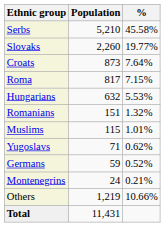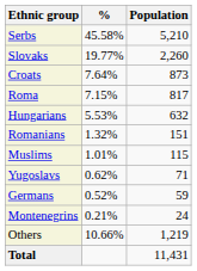 <table class="wikitable">
 <tr>
 <th>Ethnic group</th>
+<th>%</th>
 <th>Population</th>
-<th>%</th>
 </tr>
 <tr>
 <td style="background:#F5F5DC;"><a href='#'>Serbs</a></td>
+<td>45.58%</td>
 <td align="right">5,210</td>
-<td>45.58%</td>
 </tr>
 <tr>
 <td style="background:#F5F5DC;"><a href='#'>Slovaks</a></td>
+<td>19.77%</td>
 <td align="right">2,260</td>
-<td>19.77%</td>
 </tr>
 <tr>
 <td style="background:#F5F5DC;"><a href='#'>Croats</a></td>
+<td>7.64%</td>
 <td align="right">873</td>
-<td>7.64%</td>
 </tr>
 <tr>
 <td style="background:#F5F5DC;"><a href='#'>Roma</a></td>
+<td>7.15%</td>
 <td align="right">817</td>
-<td>7.15%</td>
 </tr>
 <tr>
 <td style="background:#F5F5DC;"><a href='#'>Hungarians</a></td>
+<td>5.53%</td>
 <td align="right">632</td>
-<td>5.53%</td>
 </tr>
 <tr>
 <td style="background:#F5F5DC;"><a href='#'>Romanians</a></td>
+<td>1.32%</td>
 <td align="right">151</td>
-<td>1.32%</td>
 </tr>
 <tr>
 <td style="background:#F5F5DC;"><a href='#'>Muslims</a></td>
+<td>1.01%</td>
 <td align="right">115</td>
-<td>1.01%</td>
 </tr>
 <tr>
 <td style="background:#F5F5DC;"><a href='#'>Yugoslavs</a></td>
+<td>0.62%</td>
 <td align="right">71</td>
-<td>0.62%</td>
 </tr>
 <tr>
 <td style="background:#F5F5DC;"><a href='#'>Germans</a></td>
+<td>0.52%</td>
 <td align="right">59</td>
-<td>0.52%</td>
 </tr>
 <tr>
 <td style="background:#F5F5DC;"><a href='#'>Montenegrins</a></td>
+<td>0.21%</td>
 <td align="right">24</td>
-<td>0.21%</td>
 </tr>
 <tr>
 <td style="background:#F5F5DC;">Others</td>
+<td>10.66%</td>
 <td align="right">1,219</td>
-<td>10.66%</td>
 </tr>
 <tr>
 <td style="background:#F0F0F0;"><strong>Total</strong></td>
+<td></td>
 <td align="right">11,431</td>
-<td></td>
 </tr>
 </table>
